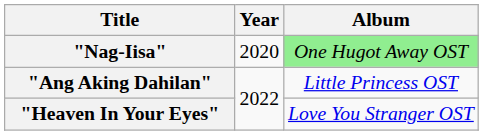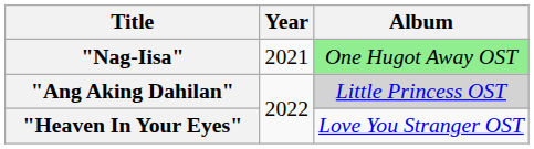 <table class="wikitable plainrowheaders" style="text-align:center;">
 <tr>
 <th scope="col" rowspan="1" style="width:180px;">Title</th>
 <th scope="col" rowspan="1">Year</th>
 <th scope="col" rowspan="1">Album</th>
 </tr>
 <tr>
 <th scope="row">"Nag-Iisa"</th>
-<td>2020</td>
+<td>2021</td>
 <td style="background: lightgreen;"><em>One Hugot Away OST</em></td>
 </tr>
 <tr>
 <th scope="row">"Ang Aking Dahilan"</th>
 <td rowspan="2">2022</td>
-<td><em><a href='#'>Little Princess OST</a></em></td>
+<td style="background: lightgrey;"><em><a href='#'>Little Princess OST</a></em></td>
 </tr>
 <tr>
 <th scope="row">"Heaven In Your Eyes"</th>
 <td><em><a href='#'>Love You Stranger OST</a></em></td>
 </tr>
 </table>
